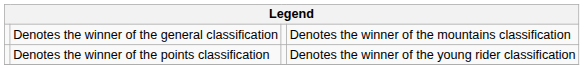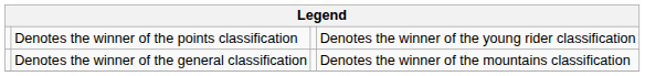 <table class="wikitable noresize">
 <tr>
 <th colspan="4">Legend</th>
+</tr>
+<tr>
+<td></td>
+<td>Denotes the winner of the points classification</td>
+<td></td>
+<td>Denotes the winner of the young rider classification</td>
 </tr>
 <tr>
 <td></td>
 <td>Denotes the winner of the general classification</td>
 <td></td>
 <td>Denotes the winner of the mountains classification</td>
 </tr>
 <tr>
-<td></td>
-<td>Denotes the winner of the points classification</td>
-<td></td>
-<td>Denotes the winner of the young rider classification</td>
-</tr>
-<tr>
 </tr>
 </table>
